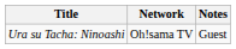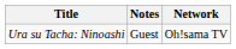 <table class="wikitable">
 <tr>
 <th>Title</th>
+<th>Notes</th>
 <th>Network</th>
-<th>Notes</th>
 </tr>
 <tr>
 <td><em>Ura su Tacha: Ninoashi</em></td>
+<td>Guest</td>
 <td>Oh!sama TV</td>
-<td>Guest</td>
 </tr>
 </table>
